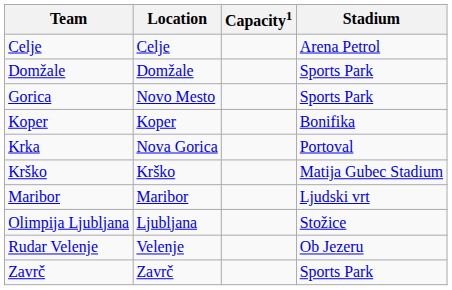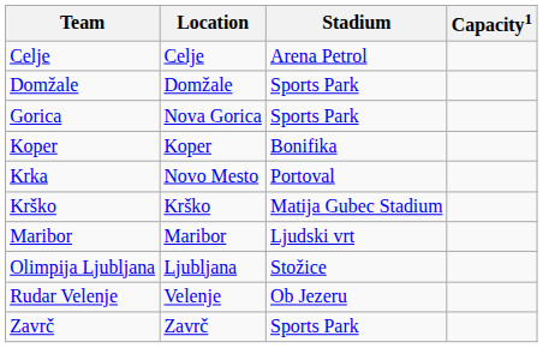 <table class="wikitable sortable" style="text-align: left;">
 <tr>
 <th>Team</th>
 <th>Location</th>
+<th>Stadium</th>
 <th>Capacity<sup>1</sup></th>
-<th>Stadium</th>
 </tr>
 <tr>
 <td><a href='#'>Celje</a></td>
 <td><a href='#'>Celje</a></td>
+<td><a href='#'>Arena Petrol</a></td>
 <td align="center"></td>
-<td><a href='#'>Arena Petrol</a></td>
 </tr>
 <tr>
 <td><a href='#'>Domžale</a></td>
 <td><a href='#'>Domžale</a></td>
+<td><a href='#'>Sports Park</a></td>
 <td align="center"></td>
-<td><a href='#'>Sports Park</a></td>
 </tr>
 <tr>
 <td><a href='#'>Gorica</a></td>
-<td><a href='#'>Novo Mesto</a></td>
+<td><a href='#'>Nova Gorica</a></td>
+<td><a href='#'>Sports Park</a></td>
 <td align="center"></td>
-<td><a href='#'>Sports Park</a></td>
 </tr>
 <tr>
 <td><a href='#'>Koper</a></td>
 <td><a href='#'>Koper</a></td>
+<td><a href='#'>Bonifika</a></td>
 <td align="center"></td>
-<td><a href='#'>Bonifika</a></td>
 </tr>
 <tr>
 <td><a href='#'>Krka</a></td>
-<td><a href='#'>Nova Gorica</a></td>
+<td><a href='#'>Novo Mesto</a></td>
+<td><a href='#'>Portoval</a></td>
 <td align="center"></td>
-<td><a href='#'>Portoval</a></td>
 </tr>
 <tr>
 <td><a href='#'>Krško</a></td>
 <td><a href='#'>Krško</a></td>
+<td><a href='#'>Matija Gubec Stadium</a></td>
 <td align="center"></td>
-<td><a href='#'>Matija Gubec Stadium</a></td>
 </tr>
 <tr>
 <td><a href='#'>Maribor</a></td>
 <td><a href='#'>Maribor</a></td>
+<td><a href='#'>Ljudski vrt</a></td>
 <td align="center"></td>
-<td><a href='#'>Ljudski vrt</a></td>
 </tr>
 <tr>
 <td><a href='#'>Olimpija Ljubljana</a></td>
 <td><a href='#'>Ljubljana</a></td>
+<td><a href='#'>Stožice</a></td>
 <td align="center"></td>
-<td><a href='#'>Stožice</a></td>
 </tr>
 <tr>
 <td><a href='#'>Rudar Velenje</a></td>
 <td><a href='#'>Velenje</a></td>
+<td><a href='#'>Ob Jezeru</a></td>
 <td align="center"></td>
-<td><a href='#'>Ob Jezeru</a></td>
 </tr>
 <tr>
 <td><a href='#'>Zavrč</a></td>
 <td><a href='#'>Zavrč</a></td>
+<td><a href='#'>Sports Park</a></td>
 <td align="center"></td>
-<td><a href='#'>Sports Park</a></td>
 </tr>
 </table>
